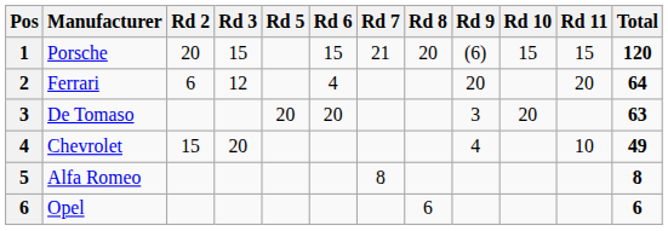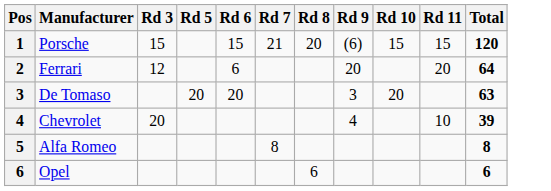 <table class="wikitable" style="font-size: 90%;">
 <tr>
 <th>Pos</th>
 <th>Manufacturer</th>
-<th>Rd 2</th>
 <th>Rd 3</th>
 <th>Rd 5</th>
 <th>Rd 6</th>
 <th>Rd 7</th>
 <th>Rd 8</th>
 <th>Rd 9</th>
 <th>Rd 10</th>
 <th>Rd 11</th>
 <th>Total</th>
 </tr>
 <tr>
 <th>1</th>
 <td> <a href='#'>Porsche</a></td>
-<td align=center>20</td>
 <td align=center>15</td>
 <td></td>
 <td align=center>15</td>
 <td align=center>21</td>
 <td align=center>20</td>
 <td align=center>(6)</td>
 <td align=center>15</td>
 <td align=center>15</td>
 <td align=center><strong>120</strong></td>
 </tr>
 <tr>
 <th>2</th>
 <td> <a href='#'>Ferrari</a></td>
-<td align=center>6</td>
 <td align=center>12</td>
 <td></td>
-<td align=center>4</td>
+<td align=center>6</td>
 <td></td>
 <td></td>
 <td align=center>20</td>
 <td></td>
 <td align=center>20</td>
 <td align=center><strong>64</strong></td>
 </tr>
 <tr>
 <th>3</th>
 <td> <a href='#'>De Tomaso</a></td>
-<td></td>
 <td></td>
 <td align=center>20</td>
 <td align=center>20</td>
 <td></td>
 <td></td>
 <td align=center>3</td>
 <td align=center>20</td>
 <td></td>
 <td align=center><strong>63</strong></td>
 </tr>
 <tr>
 <th>4</th>
 <td> <a href='#'>Chevrolet</a></td>
-<td align=center>15</td>
 <td align=center>20</td>
 <td></td>
 <td></td>
 <td></td>
 <td></td>
 <td align=center>4</td>
 <td></td>
 <td align=center>10</td>
-<td align=center><strong>49</strong></td>
+<td align=center><strong>39</strong></td>
 </tr>
 <tr>
 <th>5</th>
 <td> <a href='#'>Alfa Romeo</a></td>
-<td></td>
 <td></td>
 <td></td>
 <td></td>
 <td align=center>8</td>
 <td></td>
 <td></td>
 <td></td>
 <td></td>
 <td align=center><strong>8</strong></td>
 </tr>
 <tr>
 <th>6</th>
 <td> <a href='#'>Opel</a></td>
 <td></td>
 <td></td>
 <td></td>
 <td></td>
-<td></td>
 <td align=center>6</td>
 <td></td>
 <td></td>
 <td></td>
 <td align=center><strong>6</strong></td>
 </tr>
 </table>
